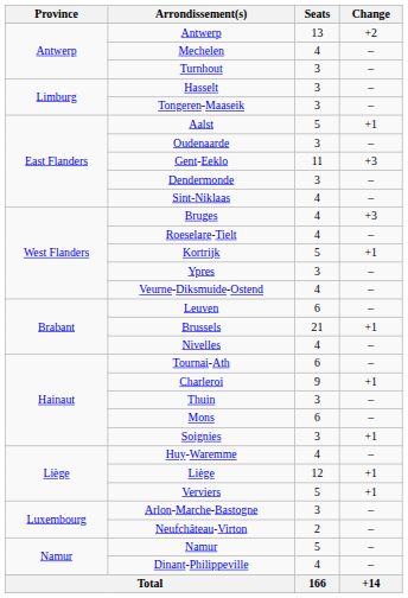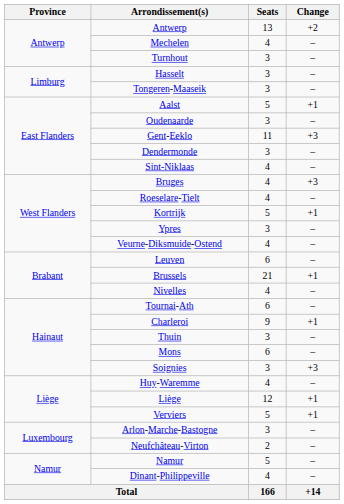 <table class="wikitable" style="text-align:center; width:550px;">
 <tr>
 <th>Province</th>
 <th>Arrondissement(s)</th>
 <th>Seats</th>
 <th>Change</th>
 </tr>
 <tr>
 <td rowspan="3"><a href='#'>Antwerp</a></td>
 <td><a href='#'>Antwerp</a></td>
 <td>13</td>
 <td>+2</td>
 </tr>
 <tr>
 <td><a href='#'>Mechelen</a></td>
 <td>4</td>
 <td>–</td>
 </tr>
 <tr>
 <td><a href='#'>Turnhout</a></td>
 <td>3</td>
 <td>–</td>
 </tr>
 <tr>
 <td rowspan="2"><a href='#'>Limburg</a></td>
 <td><a href='#'>Hasselt</a></td>
 <td>3</td>
 <td>–</td>
 </tr>
 <tr>
 <td><a href='#'>Tongeren</a>-<a href='#'>Maaseik</a></td>
 <td>3</td>
 <td>–</td>
 </tr>
 <tr>
 <td rowspan="5"><a href='#'>East Flanders</a></td>
 <td><a href='#'>Aalst</a></td>
 <td>5</td>
 <td>+1</td>
 </tr>
 <tr>
 <td><a href='#'>Oudenaarde</a></td>
 <td>3</td>
 <td>–</td>
 </tr>
 <tr>
 <td><a href='#'>Gent</a>-<a href='#'>Eeklo</a></td>
 <td>11</td>
 <td>+3</td>
 </tr>
 <tr>
 <td><a href='#'>Dendermonde</a></td>
 <td>3</td>
 <td>–</td>
 </tr>
 <tr>
 <td><a href='#'>Sint-Niklaas</a></td>
 <td>4</td>
 <td>–</td>
 </tr>
 <tr>
 <td rowspan="5"><a href='#'>West Flanders</a></td>
 <td><a href='#'>Bruges</a></td>
 <td>4</td>
 <td>+3</td>
 </tr>
 <tr>
 <td><a href='#'>Roeselare</a>-<a href='#'>Tielt</a></td>
 <td>4</td>
 <td>–</td>
 </tr>
 <tr>
 <td><a href='#'>Kortrijk</a></td>
 <td>5</td>
 <td>+1</td>
 </tr>
 <tr>
 <td><a href='#'>Ypres</a></td>
 <td>3</td>
 <td>–</td>
 </tr>
 <tr>
 <td><a href='#'>Veurne</a>-<a href='#'>Diksmuide</a>-<a href='#'>Ostend</a></td>
 <td>4</td>
 <td>–</td>
 </tr>
 <tr>
 <td rowspan="3"><a href='#'>Brabant</a></td>
 <td><a href='#'>Leuven</a></td>
 <td>6</td>
 <td>–</td>
 </tr>
 <tr>
 <td><a href='#'>Brussels</a></td>
 <td>21</td>
 <td>+1</td>
 </tr>
 <tr>
 <td><a href='#'>Nivelles</a></td>
 <td>4</td>
 <td>–</td>
 </tr>
 <tr>
 <td rowspan="5"><a href='#'>Hainaut</a></td>
 <td><a href='#'>Tournai</a>-<a href='#'>Ath</a></td>
 <td>6</td>
 <td>–</td>
 </tr>
 <tr>
 <td><a href='#'>Charleroi</a></td>
 <td>9</td>
 <td>+1</td>
 </tr>
 <tr>
 <td><a href='#'>Thuin</a></td>
 <td>3</td>
 <td>–</td>
 </tr>
 <tr>
 <td><a href='#'>Mons</a></td>
 <td>6</td>
 <td>–</td>
 </tr>
 <tr>
 <td><a href='#'>Soignies</a></td>
 <td>3</td>
-<td>+1</td>
+<td>+3</td>
 </tr>
 <tr>
 <td rowspan="3"><a href='#'>Liège</a></td>
 <td><a href='#'>Huy</a>-<a href='#'>Waremme</a></td>
 <td>4</td>
 <td>–</td>
 </tr>
 <tr>
 <td><a href='#'>Liège</a></td>
 <td>12</td>
 <td>+1</td>
 </tr>
 <tr>
 <td><a href='#'>Verviers</a></td>
 <td>5</td>
 <td>+1</td>
 </tr>
 <tr>
 <td rowspan="2"><a href='#'>Luxembourg</a></td>
 <td><a href='#'>Arlon</a>-<a href='#'>Marche</a>-<a href='#'>Bastogne</a></td>
 <td>3</td>
 <td>–</td>
 </tr>
 <tr>
 <td><a href='#'>Neufchâteau</a>-<a href='#'>Virton</a></td>
 <td>2</td>
 <td>–</td>
 </tr>
 <tr>
 <td rowspan="2"><a href='#'>Namur</a></td>
 <td><a href='#'>Namur</a></td>
 <td>5</td>
 <td>–</td>
 </tr>
 <tr>
 <td><a href='#'>Dinant</a>-<a href='#'>Philippeville</a></td>
 <td>4</td>
 <td>–</td>
 </tr>
 <tr>
 <th colspan="2">Total</th>
 <th>166</th>
 <th>+14</th>
 </tr>
 </table>
